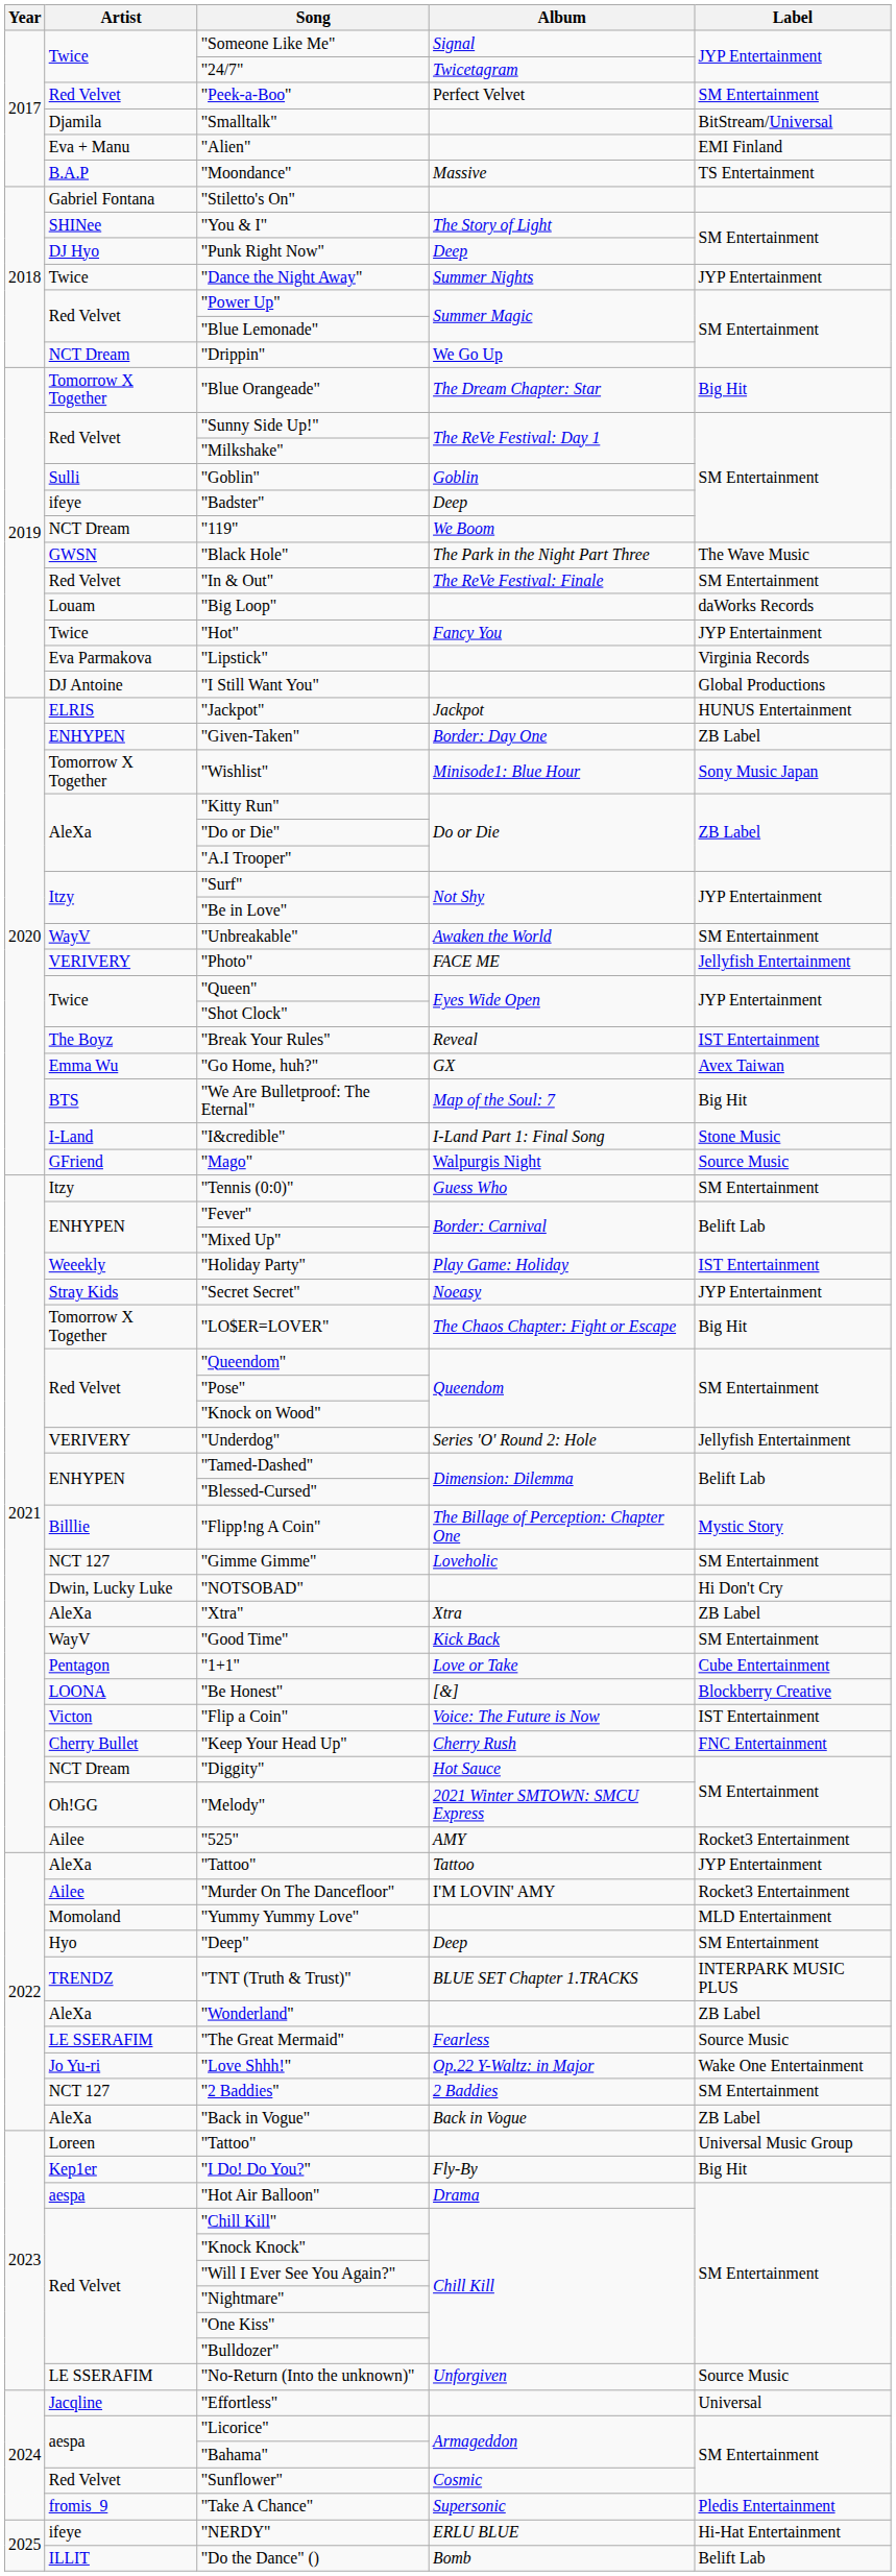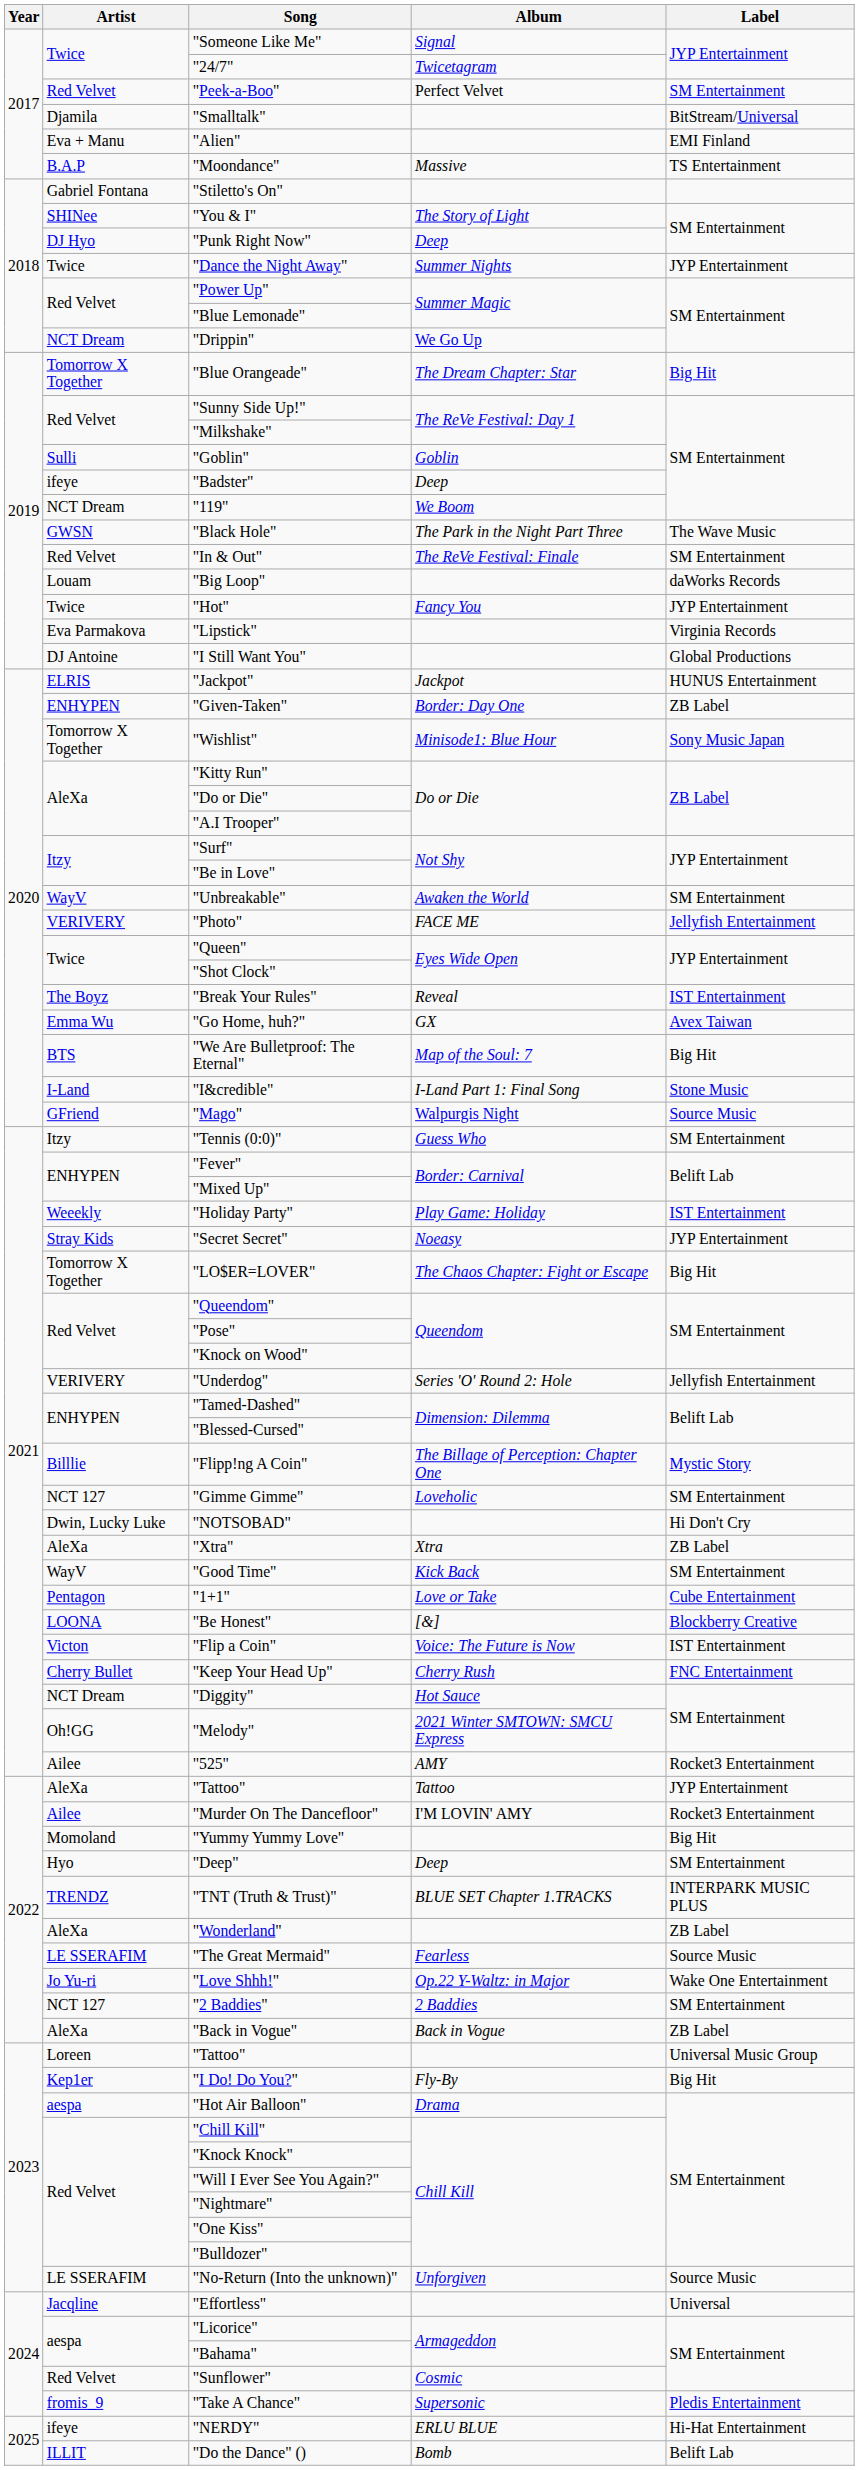 <table class="wikitable">
 <tr>
 <th>Year</th>
 <th>Artist</th>
 <th>Song</th>
 <th>Album</th>
 <th>Label</th>
 </tr>
 <tr>
 <td rowspan="6">2017</td>
 <td rowspan="2"><a href='#'>Twice</a></td>
 <td>"Someone Like Me"</td>
 <td><em><a href='#'>Signal</a></em></td>
 <td rowspan="2"><a href='#'>JYP Entertainment</a></td>
 </tr>
 <tr>
 <td>"24/7"</td>
 <td><em><a href='#'>Twicetagram</a></em></td>
 </tr>
 <tr>
 <td><a href='#'>Red Velvet</a></td>
 <td>"<a href='#'>Peek-a-Boo</a>"</td>
 <td>Perfect Velvet</td>
 <td><a href='#'>SM Entertainment</a></td>
 </tr>
 <tr>
 <td>Djamila</td>
 <td>"Smalltalk"</td>
 <td></td>
 <td>BitStream/<a href='#'>Universal</a></td>
 </tr>
 <tr>
 <td>Eva + Manu</td>
 <td>"Alien"</td>
 <td></td>
 <td>EMI Finland</td>
 </tr>
 <tr>
 <td><a href='#'>B.A.P</a></td>
 <td>"Moondance"</td>
 <td><em>Massive</em></td>
 <td>TS Entertainment</td>
 </tr>
 <tr>
 <td rowspan="7">2018</td>
 <td>Gabriel Fontana</td>
 <td>"Stiletto's On"</td>
 <td></td>
 <td></td>
 </tr>
 <tr>
 <td><a href='#'>SHINee</a></td>
 <td>"You & I"</td>
 <td><a href='#'><em>The Story of Light</em></a></td>
 <td rowspan="2">SM Entertainment</td>
 </tr>
 <tr>
 <td><a href='#'>DJ Hyo</a></td>
 <td>"Punk Right Now"</td>
 <td><em><a href='#'>Deep</a></em></td>
 </tr>
 <tr>
 <td>Twice</td>
 <td>"<a href='#'>Dance the Night Away</a>"</td>
 <td><em><a href='#'>Summer Nights</a></em></td>
 <td>JYP Entertainment</td>
 </tr>
 <tr>
 <td rowspan="2">Red Velvet</td>
 <td>"<a href='#'>Power Up</a>"</td>
 <td rowspan="2"><em><a href='#'>Summer Magic</a></em></td>
 <td rowspan="3">SM Entertainment</td>
 </tr>
 <tr>
 <td>"Blue Lemonade"</td>
 </tr>
 <tr>
 <td><a href='#'>NCT Dream</a></td>
 <td>"Drippin"</td>
 <td><a href='#'>We Go Up</a></td>
 </tr>
 <tr>
 <td rowspan="12">2019</td>
 <td><a href='#'>Tomorrow X Together</a></td>
 <td>"Blue Orangeade"</td>
 <td><em><a href='#'>The Dream Chapter: Star</a></em></td>
 <td><a href='#'>Big Hit</a></td>
 </tr>
 <tr>
 <td rowspan="2">Red Velvet</td>
 <td>"Sunny Side Up!"</td>
 <td rowspan="2"><em><a href='#'>The ReVe Festival: Day 1</a></em></td>
 <td rowspan="5">SM Entertainment</td>
 </tr>
 <tr>
 <td>"Milkshake"</td>
 </tr>
 <tr>
 <td><a href='#'>Sulli</a></td>
 <td>"Goblin"</td>
 <td><a href='#'><em>Goblin</em></a></td>
 </tr>
 <tr>
 <td>ifeye</td>
 <td>"Badster"</td>
 <td><em>Deep</em></td>
 </tr>
 <tr>
 <td>NCT Dream</td>
 <td>"119"</td>
 <td><em><a href='#'>We Boom</a></em></td>
 </tr>
 <tr>
 <td><a href='#'>GWSN</a></td>
 <td>"Black Hole"</td>
 <td><em>The Park in the Night Part Three</em></td>
 <td>The Wave Music</td>
 </tr>
 <tr>
 <td>Red Velvet</td>
 <td>"In & Out"</td>
 <td><em><a href='#'>The ReVe Festival: Finale</a></em></td>
 <td>SM Entertainment</td>
 </tr>
 <tr>
 <td>Louam</td>
 <td>"Big Loop"</td>
 <td></td>
 <td>daWorks Records</td>
 </tr>
 <tr>
 <td>Twice</td>
 <td>"Hot"</td>
 <td><a href='#'><em>Fancy You</em></a></td>
 <td>JYP Entertainment</td>
 </tr>
 <tr>
 <td>Eva Parmakova</td>
 <td>"Lipstick"</td>
 <td></td>
 <td>Virginia Records</td>
 </tr>
 <tr>
 <td>DJ Antoine</td>
 <td>"I Still Want You"</td>
 <td></td>
 <td>Global Productions</td>
 </tr>
 <tr>
 <td rowspan="17">2020</td>
 <td><a href='#'>ELRIS</a></td>
 <td>"Jackpot"</td>
 <td><em>Jackpot</em></td>
 <td>HUNUS Entertainment</td>
 </tr>
 <tr>
 <td><a href='#'>ENHYPEN</a></td>
 <td>"Given-Taken"</td>
 <td><em><a href='#'>Border: Day One</a></em></td>
 <td>ZB Label</td>
 </tr>
 <tr>
 <td>Tomorrow X Together</td>
 <td>"Wishlist"</td>
 <td><em><a href='#'>Minisode1: Blue Hour</a></em></td>
 <td><a href='#'>Sony Music Japan</a></td>
 </tr>
 <tr>
 <td rowspan="3">AleXa</td>
 <td>"Kitty Run"</td>
 <td rowspan="3"><em>Do or Die</em></td>
 <td rowspan="3"><a href='#'>ZB Label</a></td>
 </tr>
 <tr>
 <td>"Do or Die"</td>
 </tr>
 <tr>
 <td>"A.I Trooper"</td>
 </tr>
 <tr>
 <td rowspan="2"><a href='#'>Itzy</a></td>
 <td>"Surf"</td>
 <td rowspan="2"><em><a href='#'>Not Shy</a></em></td>
 <td rowspan="2">JYP Entertainment</td>
 </tr>
 <tr>
 <td>"Be in Love"</td>
 </tr>
 <tr>
 <td><a href='#'>WayV</a></td>
 <td>"Unbreakable"</td>
 <td><a href='#'><em>Awaken the World</em></a></td>
 <td>SM Entertainment</td>
 </tr>
 <tr>
 <td><a href='#'>VERIVERY</a></td>
 <td>"Photo"</td>
 <td><em>FACE ME</em></td>
 <td><a href='#'>Jellyfish Entertainment</a></td>
 </tr>
 <tr>
 <td rowspan="2">Twice</td>
 <td>"Queen"</td>
 <td rowspan="2"><em><a href='#'>Eyes Wide Open</a></em></td>
 <td rowspan="2">JYP Entertainment</td>
 </tr>
 <tr>
 <td>"Shot Clock"</td>
 </tr>
 <tr>
 <td><a href='#'>The Boyz</a></td>
 <td>"Break Your Rules"</td>
 <td><em>Reveal</em></td>
 <td><a href='#'>IST Entertainment</a></td>
 </tr>
 <tr>
 <td><a href='#'>Emma Wu</a></td>
 <td>"Go Home, huh?"</td>
 <td><em>GX</em></td>
 <td><a href='#'>Avex Taiwan</a></td>
 </tr>
 <tr>
 <td><a href='#'>BTS</a></td>
 <td>"We Are Bulletproof: The Eternal"</td>
 <td><em><a href='#'>Map of the Soul: 7</a></em></td>
 <td>Big Hit</td>
 </tr>
 <tr>
 <td><a href='#'>I-Land</a></td>
 <td>"I&credible"</td>
 <td><em>I-Land Part 1: Final Song</em></td>
 <td><a href='#'>Stone Music</a></td>
 </tr>
 <tr>
 <td><a href='#'>GFriend</a></td>
 <td>"<a href='#'>Mago</a>"</td>
 <td><a href='#'>Walpurgis Night</a></td>
 <td><a href='#'>Source Music</a></td>
 </tr>
 <tr>
 <td rowspan="24">2021</td>
 <td>Itzy</td>
 <td>"Tennis (0:0)"</td>
 <td><em><a href='#'>Guess Who</a></em></td>
 <td>SM Entertainment</td>
 </tr>
 <tr>
 <td rowspan="2">ENHYPEN</td>
 <td>"Fever"</td>
 <td rowspan="2"><a href='#'><em>Border: Carnival</em></a></td>
 <td rowspan="2">Belift Lab</td>
 </tr>
 <tr>
 <td>"Mixed Up"</td>
 </tr>
 <tr>
 <td><a href='#'>Weeekly</a></td>
 <td>"Holiday Party"</td>
 <td><em><a href='#'>Play Game: Holiday</a></em></td>
 <td><a href='#'>IST Entertainment</a></td>
 </tr>
 <tr>
 <td><a href='#'>Stray Kids</a></td>
 <td>"Secret Secret"</td>
 <td><em><a href='#'>Noeasy</a></em></td>
 <td>JYP Entertainment</td>
 </tr>
 <tr>
 <td>Tomorrow X Together</td>
 <td>"LO$ER=LOVER"</td>
 <td><em><a href='#'>The Chaos Chapter: Fight or Escape</a></em></td>
 <td>Big Hit</td>
 </tr>
 <tr>
 <td rowspan="3">Red Velvet</td>
 <td>"<a href='#'>Queendom</a>"</td>
 <td rowspan="3"><em><a href='#'>Queendom</a></em></td>
 <td rowspan="3">SM Entertainment</td>
 </tr>
 <tr>
 <td>"Pose"</td>
 </tr>
 <tr>
 <td>"Knock on Wood"</td>
 </tr>
 <tr>
 <td>VERIVERY</td>
 <td>"Underdog"</td>
 <td><em>Series 'O' Round 2: Hole</em></td>
 <td>Jellyfish Entertainment</td>
 </tr>
 <tr>
 <td rowspan="2">ENHYPEN</td>
 <td>"Tamed-Dashed"</td>
 <td rowspan="2"><em><a href='#'>Dimension: Dilemma</a></em></td>
 <td rowspan="2">Belift Lab</td>
 </tr>
 <tr>
 <td>"Blessed-Cursed"</td>
 </tr>
 <tr>
 <td><a href='#'>Billlie</a></td>
 <td>"Flipp!ng A Coin"</td>
 <td><a href='#'><em>The Billage of Perception: Chapter One</em></a></td>
 <td><a href='#'>Mystic Story</a></td>
 </tr>
 <tr>
 <td>NCT 127</td>
 <td>"Gimme Gimme"</td>
 <td><em><a href='#'>Loveholic</a></em></td>
 <td>SM Entertainment</td>
 </tr>
 <tr>
 <td>Dwin, Lucky Luke</td>
 <td>"NOTSOBAD"</td>
 <td></td>
 <td>Hi Don't Cry</td>
 </tr>
 <tr>
 <td>AleXa</td>
 <td>"Xtra"</td>
 <td><em>Xtra</em></td>
 <td>ZB Label</td>
 </tr>
 <tr>
 <td>WayV</td>
 <td>"Good Time"</td>
 <td><em><a href='#'>Kick Back</a></em></td>
 <td>SM Entertainment</td>
 </tr>
 <tr>
 <td><a href='#'>Pentagon</a></td>
 <td>"1+1"</td>
 <td><a href='#'><em>Love or Take</em></a></td>
 <td><a href='#'>Cube Entertainment</a></td>
 </tr>
 <tr>
 <td><a href='#'>LOONA</a></td>
 <td>"Be Honest"</td>
 <td><em>[&]</em></td>
 <td><a href='#'>Blockberry Creative</a></td>
 </tr>
 <tr>
 <td><a href='#'>Victon</a></td>
 <td>"Flip a Coin"</td>
 <td><a href='#'><em>Voice: The Future is Now</em></a></td>
 <td>IST Entertainment</td>
 </tr>
 <tr>
 <td><a href='#'>Cherry Bullet</a></td>
 <td>"Keep Your Head Up"</td>
 <td><a href='#'><em>Cherry Rush</em></a></td>
 <td><a href='#'>FNC Entertainment</a></td>
 </tr>
 <tr>
 <td>NCT Dream</td>
 <td>"Diggity"</td>
 <td><a href='#'><em>Hot Sauce</em></a></td>
 <td rowspan="2">SM Entertainment</td>
 </tr>
 <tr>
 <td>Oh!GG</td>
 <td>"Melody"</td>
 <td><a href='#'><em>2021 Winter SMTOWN: SMCU Express</em></a></td>
 </tr>
 <tr>
 <td>Ailee</td>
 <td>"525"</td>
 <td><em>AMY</em></td>
 <td>Rocket3 Entertainment</td>
 </tr>
 <tr>
 <td rowspan="10">2022</td>
 <td>AleXa</td>
 <td>"Tattoo"</td>
 <td><em>Tattoo</em></td>
 <td>JYP Entertainment</td>
 </tr>
 <tr>
 <td><a href='#'>Ailee</a></td>
 <td>"Murder On The Dancefloor"</td>
 <td>I'M LOVIN' AMY</td>
 <td>Rocket3 Entertainment</td>
 </tr>
 <tr>
 <td>Momoland</td>
 <td>"Yummy Yummy Love"</td>
 <td></td>
-<td>MLD Entertainment</td>
+<td>Big Hit</td>
 </tr>
 <tr>
 <td>Hyo</td>
 <td>"Deep"</td>
 <td><em>Deep</em></td>
 <td>SM Entertainment</td>
 </tr>
 <tr>
 <td><a href='#'>TRENDZ</a></td>
 <td>"TNT (Truth & Trust)"</td>
 <td><em>BLUE SET Chapter 1.TRACKS</em></td>
 <td>INTERPARK MUSIC PLUS</td>
 </tr>
 <tr>
 <td>AleXa</td>
 <td>"<a href='#'>Wonderland</a>"</td>
 <td></td>
 <td>ZB Label</td>
 </tr>
 <tr>
 <td><a href='#'>LE SSERAFIM</a></td>
 <td>"The Great Mermaid"</td>
 <td><em><a href='#'>Fearless</a></em></td>
 <td>Source Music</td>
 </tr>
 <tr>
 <td><a href='#'>Jo Yu-ri</a></td>
 <td>"<a href='#'>Love Shhh!</a>"</td>
 <td><em><a href='#'>Op.22 Y-Waltz: in Major</a></em></td>
 <td>Wake One Entertainment</td>
 </tr>
 <tr>
 <td>NCT 127</td>
 <td>"<a href='#'>2 Baddies</a>"</td>
 <td><a href='#'><em>2 Baddies</em></a></td>
 <td>SM Entertainment</td>
 </tr>
 <tr>
 <td>AleXa</td>
 <td>"Back in Vogue"</td>
 <td><em>Back in Vogue</em></td>
 <td>ZB Label</td>
 </tr>
 <tr>
 <td rowspan="10">2023</td>
 <td>Loreen</td>
 <td>"Tattoo"</td>
 <td></td>
 <td>Universal Music Group</td>
 </tr>
 <tr>
 <td><a href='#'>Kep1er</a></td>
 <td>"<a href='#'>I Do! Do You?</a>"</td>
 <td><em>Fly-By</em></td>
 <td>Big Hit</td>
 </tr>
 <tr>
 <td><a href='#'>aespa</a></td>
 <td>"Hot Air Balloon"</td>
 <td><a href='#'><em>Drama</em></a></td>
 <td rowspan="7">SM Entertainment</td>
 </tr>
 <tr>
 <td rowspan="6">Red Velvet</td>
 <td>"<a href='#'>Chill Kill</a>"</td>
 <td rowspan="6"><a href='#'><em>Chill Kill</em></a></td>
 </tr>
 <tr>
 <td>"Knock Knock"</td>
 </tr>
 <tr>
 <td>"Will I Ever See You Again?"</td>
 </tr>
 <tr>
 <td>"Nightmare"</td>
 </tr>
 <tr>
 <td>"One Kiss"</td>
 </tr>
 <tr>
 <td>"Bulldozer"</td>
 </tr>
 <tr>
 <td>LE SSERAFIM</td>
 <td>"No-Return (Into the unknown)"</td>
 <td><em><a href='#'>Unforgiven</a></em></td>
 <td>Source Music</td>
 </tr>
 <tr>
 <td rowspan="5">2024</td>
 <td><a href='#'>Jacqline</a></td>
 <td>"Effortless"</td>
 <td></td>
 <td>Universal</td>
 </tr>
 <tr>
 <td rowspan="2">aespa</td>
 <td>"Licorice"</td>
 <td rowspan="2"><em><a href='#'>Armageddon</a></em></td>
 <td rowspan="3">SM Entertainment</td>
 </tr>
 <tr>
 <td>"Bahama"</td>
 </tr>
 <tr>
 <td>Red Velvet</td>
 <td>"Sunflower"</td>
 <td><a href='#'><em>Cosmic</em></a></td>
 </tr>
 <tr>
 <td><a href='#'>fromis_9</a></td>
 <td>"Take A Chance"</td>
 <td><a href='#'><em>Supersonic</em></a></td>
 <td><a href='#'>Pledis Entertainment</a></td>
 </tr>
 <tr>
 <td rowspan="2">2025</td>
 <td>ifeye</td>
 <td>"NERDY"</td>
 <td><em>ERLU BLUE</em></td>
 <td>Hi-Hat Entertainment</td>
 </tr>
 <tr>
 <td><a href='#'>ILLIT</a></td>
 <td>"Do the Dance" ()</td>
 <td><em>Bomb</em></td>
 <td>Belift Lab</td>
 </tr>
 </table>
